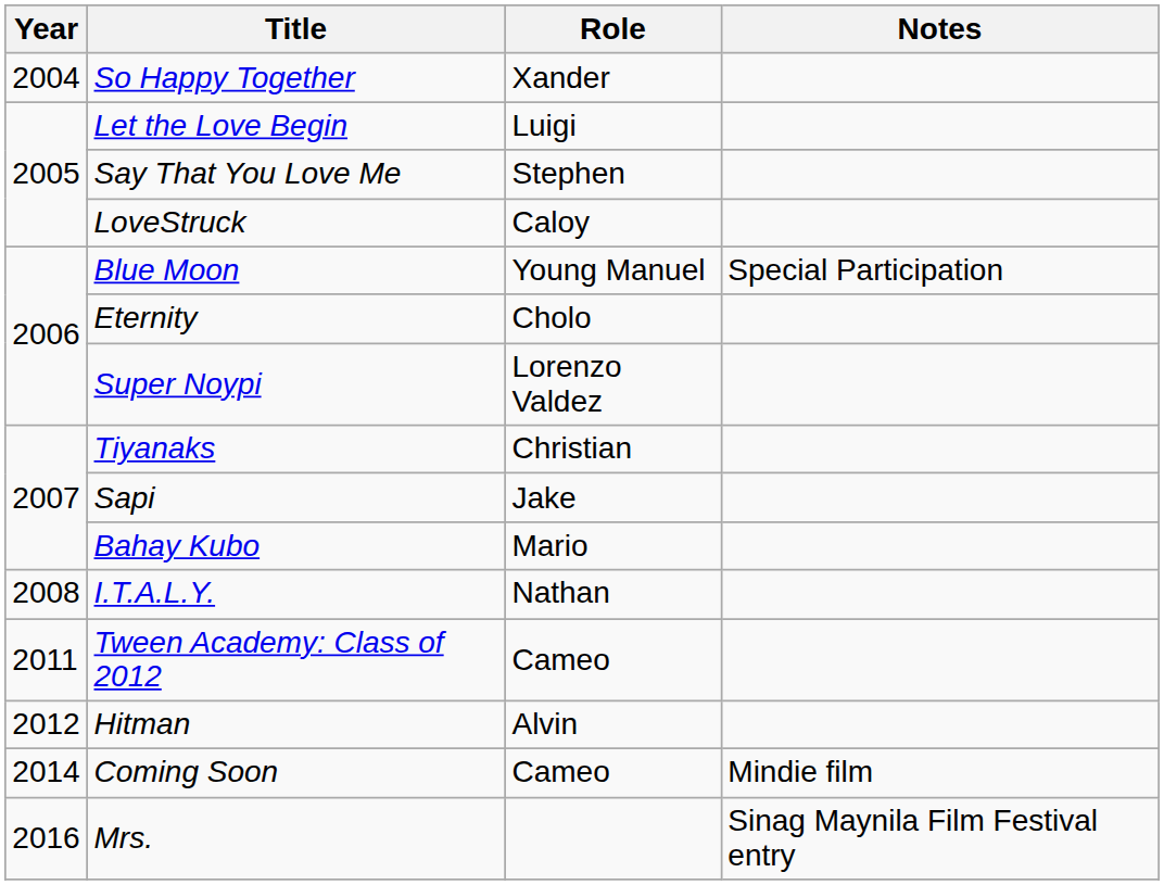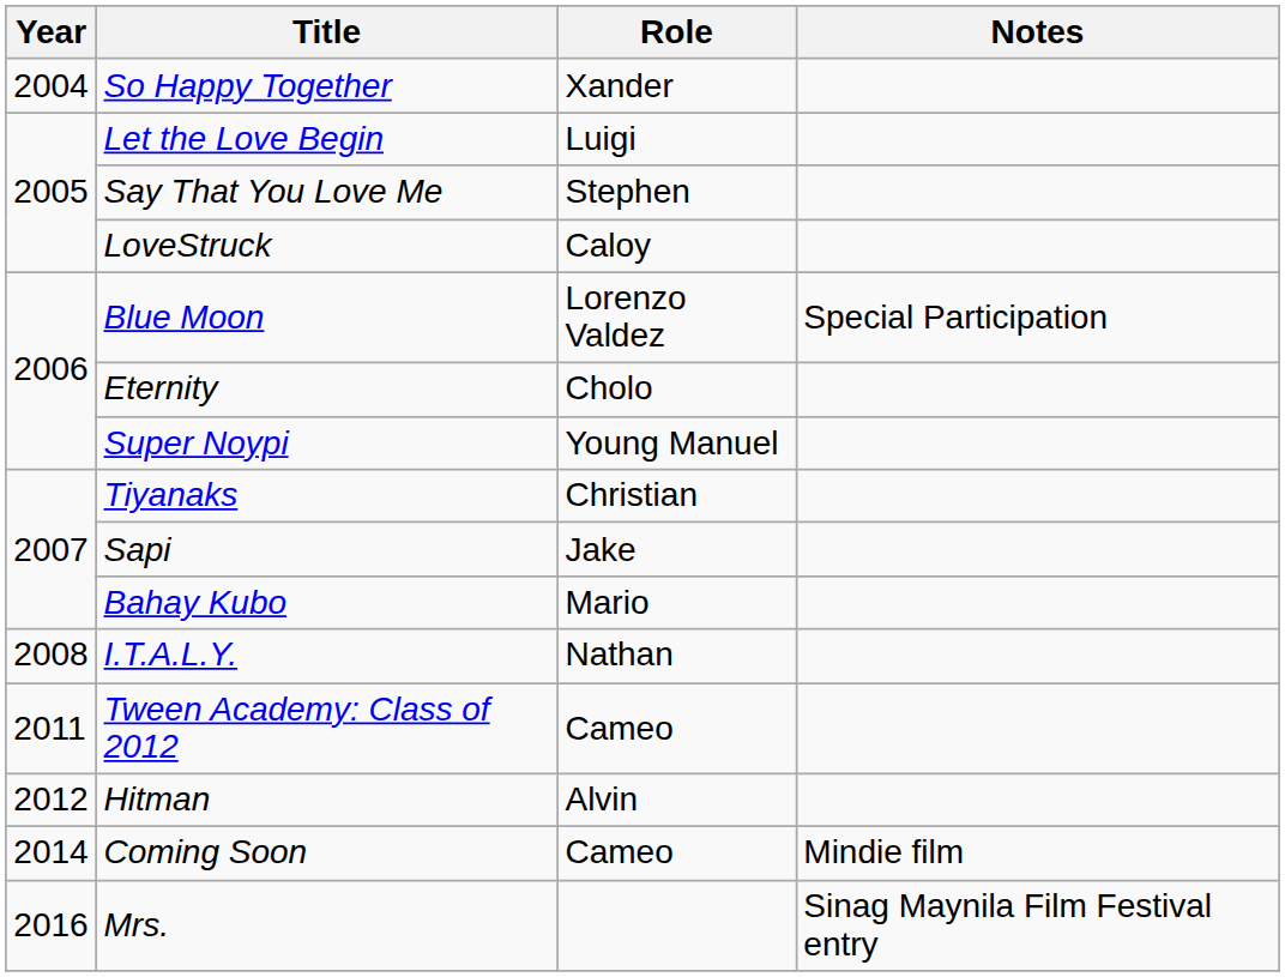 <table class="wikitable sortable">
 <tr>
 <th>Year</th>
 <th>Title</th>
 <th>Role</th>
 <th>Notes</th>
 </tr>
 <tr>
 <td>2004</td>
 <td><em><a href='#'>So Happy Together</a></em></td>
 <td>Xander</td>
 <td></td>
 </tr>
 <tr>
 <td rowspan="3">2005</td>
 <td><em><a href='#'>Let the Love Begin</a></em></td>
 <td>Luigi</td>
 <td></td>
 </tr>
 <tr>
 <td><em>Say That You Love Me</em></td>
 <td>Stephen</td>
 <td></td>
 </tr>
 <tr>
 <td><em>LoveStruck</em></td>
 <td>Caloy</td>
 <td></td>
 </tr>
 <tr>
 <td rowspan="3">2006</td>
 <td><em><a href='#'>Blue Moon</a></em></td>
-<td>Young Manuel</td>
+<td>Lorenzo Valdez</td>
 <td>Special Participation</td>
 </tr>
 <tr>
 <td><em>Eternity</em></td>
 <td>Cholo</td>
 <td></td>
 </tr>
 <tr>
 <td><em><a href='#'>Super Noypi</a></em></td>
-<td>Lorenzo Valdez</td>
+<td>Young Manuel</td>
 <td></td>
 </tr>
 <tr>
 <td rowspan="3">2007</td>
 <td><em><a href='#'>Tiyanaks</a></em></td>
 <td>Christian</td>
 <td></td>
 </tr>
 <tr>
 <td><em>Sapi</em></td>
 <td>Jake</td>
 <td></td>
 </tr>
 <tr>
 <td><em><a href='#'>Bahay Kubo</a></em></td>
 <td>Mario</td>
 <td></td>
 </tr>
 <tr>
 <td>2008</td>
 <td><em><a href='#'>I.T.A.L.Y.</a></em></td>
 <td>Nathan</td>
 <td></td>
 </tr>
 <tr>
 <td>2011</td>
 <td><em><a href='#'>Tween Academy: Class of 2012</a></em></td>
 <td>Cameo</td>
 <td></td>
 </tr>
 <tr>
 <td>2012</td>
 <td><em>Hitman</em></td>
 <td>Alvin</td>
 <td></td>
 </tr>
 <tr>
 <td>2014</td>
 <td><em>Coming Soon</em></td>
 <td>Cameo</td>
 <td>Mindie film</td>
 </tr>
 <tr>
 <td>2016</td>
 <td><em>Mrs.</em></td>
 <td></td>
 <td>Sinag Maynila Film Festival entry</td>
 </tr>
 </table>
